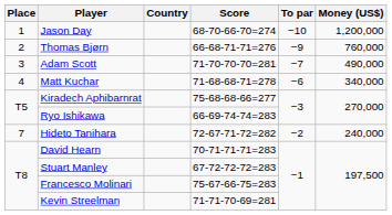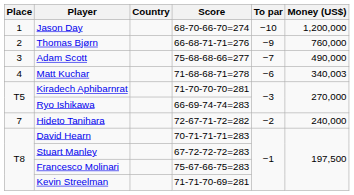 <table class="wikitable">
 <tr>
 <th>Place</th>
 <th>Player</th>
 <th>Country</th>
 <th>Score</th>
 <th>To par</th>
 <th>Money (US$)</th>
 </tr>
 <tr>
 <td align=center>1</td>
 <td><a href='#'>Jason Day</a></td>
 <td></td>
 <td>68-70-66-70=274</td>
 <td align=center>−10</td>
 <td align=right>1,200,000</td>
 </tr>
 <tr>
 <td align=center>2</td>
 <td><a href='#'>Thomas Bjørn</a></td>
 <td></td>
 <td>66-68-71-71=276</td>
 <td align=center>−9</td>
 <td align=right>760,000</td>
 </tr>
 <tr>
 <td align=center>3</td>
 <td><a href='#'>Adam Scott</a></td>
 <td></td>
-<td>71-70-70-70=281</td>
+<td>75-68-68-66=277</td>
 <td align=center>−7</td>
 <td align=right>490,000</td>
 </tr>
 <tr>
 <td align=center>4</td>
 <td><a href='#'>Matt Kuchar</a></td>
 <td></td>
 <td>71-68-68-71=278</td>
 <td align=center>−6</td>
-<td align=right>340,000</td>
+<td align=right>340,003</td>
 </tr>
 <tr>
 <td align=center rowspan=2>T5</td>
 <td><a href='#'>Kiradech Aphibarnrat</a></td>
 <td></td>
-<td>75-68-68-66=277</td>
+<td>71-70-70-70=281</td>
 <td rowspan=2 align=center>−3</td>
 <td rowspan=2 align=right>270,000</td>
 </tr>
 <tr>
 <td><a href='#'>Ryo Ishikawa</a></td>
 <td></td>
 <td>66-69-74-74=283</td>
 </tr>
 <tr>
 <td align=center>7</td>
 <td><a href='#'>Hideto Tanihara</a></td>
 <td></td>
 <td>72-67-71-72=282</td>
 <td align=center>−2</td>
 <td align=right>240,000</td>
 </tr>
 <tr>
 <td align=center rowspan=4>T8</td>
 <td><a href='#'>David Hearn</a></td>
 <td></td>
 <td>70-71-71-71=283</td>
 <td rowspan=4 align=center>−1</td>
 <td rowspan=4 align=right>197,500</td>
 </tr>
 <tr>
 <td><a href='#'>Stuart Manley</a></td>
 <td></td>
 <td>67-72-72-72=283</td>
 </tr>
 <tr>
 <td><a href='#'>Francesco Molinari</a></td>
 <td></td>
 <td>75-67-66-75=283</td>
 </tr>
 <tr>
 <td><a href='#'>Kevin Streelman</a></td>
 <td></td>
 <td>71-71-70-69=281</td>
 </tr>
 </table>
